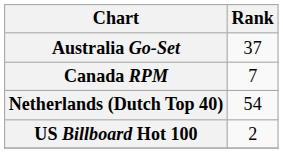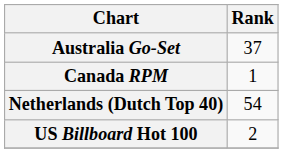 <table class="wikitable sortable plainrowheaders" style="text-align:center;">
 <tr>
 <th scope="col">Chart</th>
 <th scope="col">Rank</th>
 </tr>
 <tr>
 <th scope="row">Australia <em>Go-Set</em></th>
 <td>37</td>
 </tr>
 <tr>
 <th scope="row">Canada <em>RPM</em></th>
-<td>7</td>
+<td>1</td>
 </tr>
 <tr>
 <th scope="row">Netherlands (Dutch Top 40)</th>
 <td>54</td>
 </tr>
 <tr>
 <th scope="row">US <em>Billboard</em> Hot 100</th>
 <td>2</td>
 </tr>
 <tr>
 </tr>
 </table>
